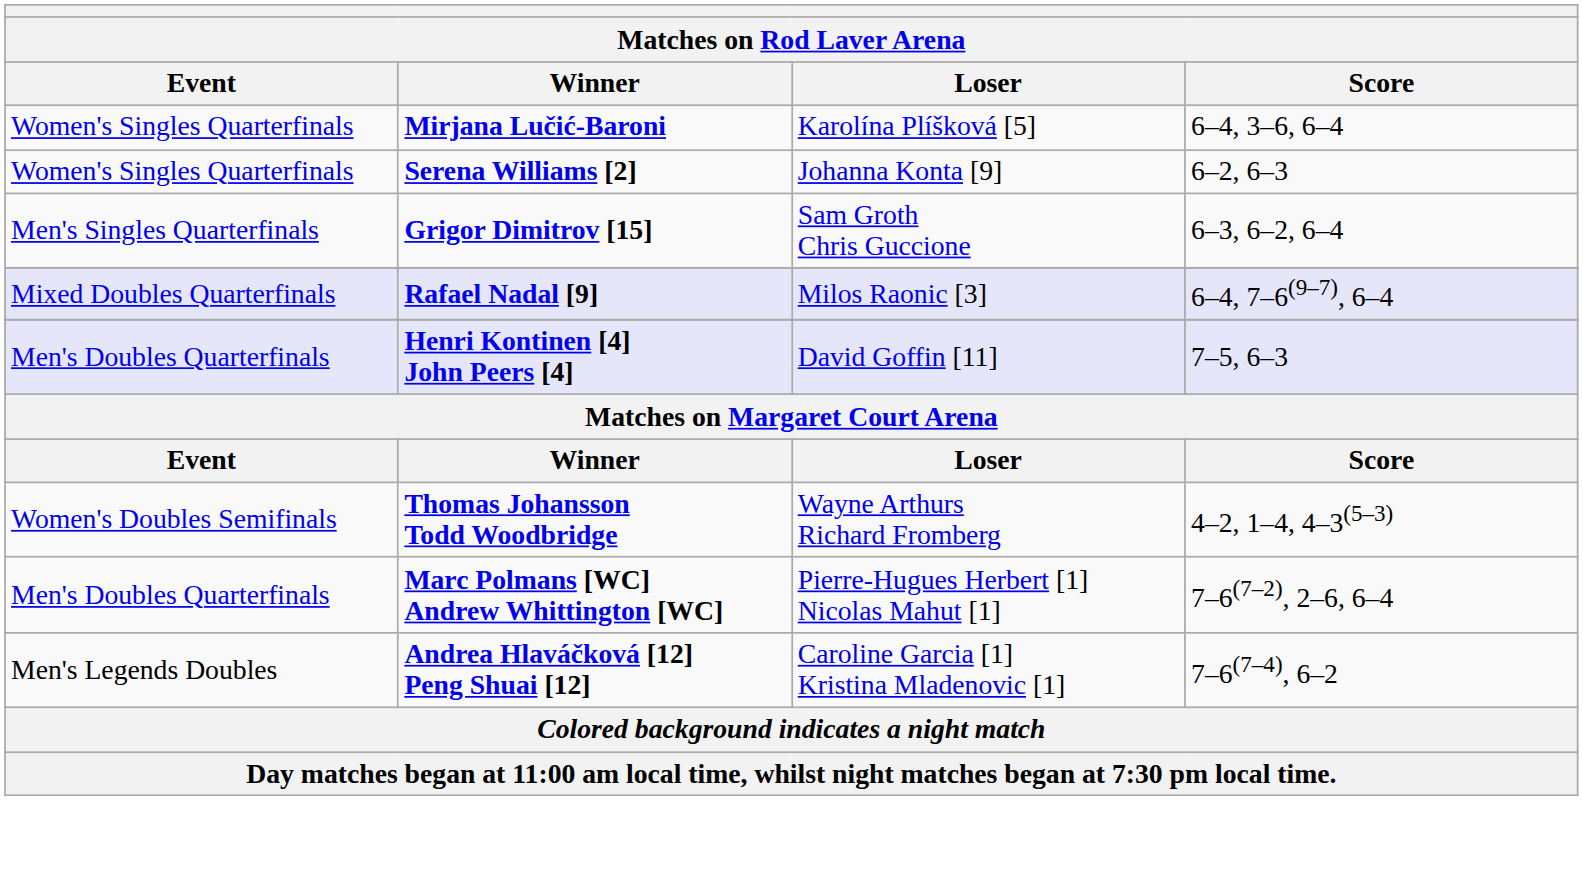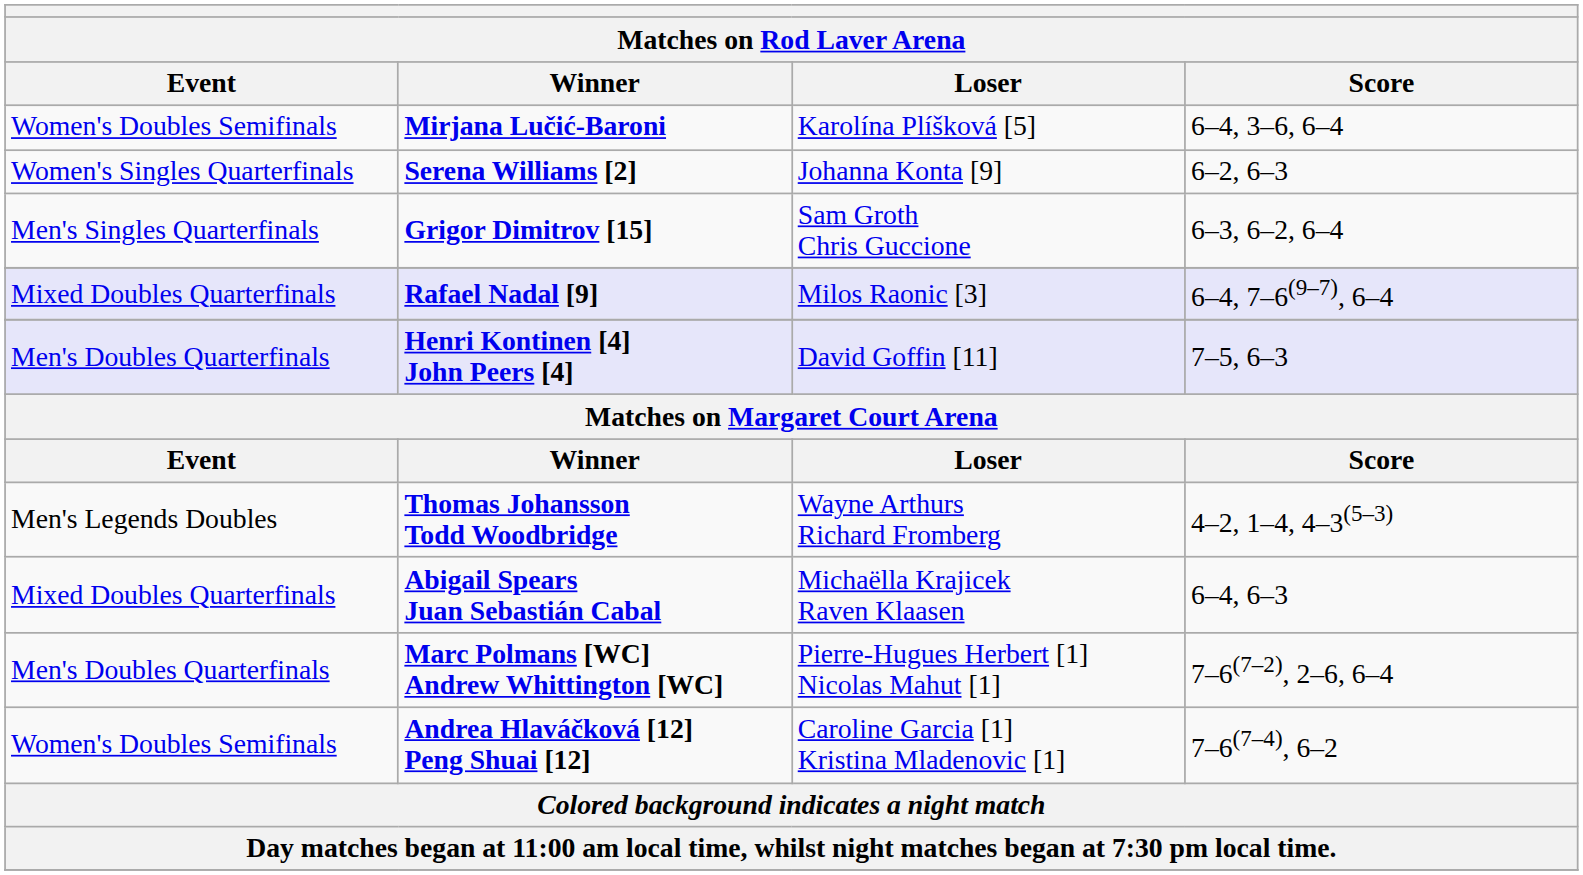 <table class="wikitable collapsible uncollapsed" style="margin:1em auto;">
 <tr>
 <th colspan=4></th>
 </tr>
 <tr>
 <th colspan=4><strong>Matches on <a href='#'>Rod Laver Arena</a></strong></th>
 </tr>
 <tr>
 <th style="width:220px;">Event</th>
 <th style="width:220px;">Winner</th>
 <th style="width:220px;">Loser</th>
 <th style="width:220px;">Score</th>
 </tr>
 <tr>
-<td><a href='#'>Women's Singles Quarterfinals</a></td>
+<td><a href='#'>Women's Doubles Semifinals</a></td>
 <td><strong> <a href='#'>Mirjana Lučić-Baroni</a></strong></td>
 <td> <a href='#'>Karolína Plíšková</a> [5]</td>
 <td>6–4, 3–6, 6–4</td>
 </tr>
 <tr>
 <td><a href='#'>Women's Singles Quarterfinals</a></td>
 <td><strong> <a href='#'>Serena Williams</a> [2]</strong></td>
 <td> <a href='#'>Johanna Konta</a> [9]</td>
 <td>6–2, 6–3</td>
 </tr>
 <tr>
 <td><a href='#'>Men's Singles Quarterfinals</a></td>
 <td><strong> <a href='#'>Grigor Dimitrov</a> [15]</strong></td>
 <td> <a href='#'>Sam Groth</a> <br>  <a href='#'>Chris Guccione</a></td>
 <td>6–3, 6–2, 6–4</td>
 </tr>
 <tr>
 </tr>
 <tr bgcolor="lavender">
 <td><a href='#'>Mixed Doubles Quarterfinals</a></td>
 <td><strong> <a href='#'>Rafael Nadal</a> [9]</strong></td>
 <td> <a href='#'>Milos Raonic</a> [3]</td>
 <td>6–4, 7–6<sup>(9–7)</sup>, 6–4</td>
 </tr>
 <tr>
 </tr>
 <tr bgcolor="lavender">
 <td><a href='#'>Men's Doubles Quarterfinals</a></td>
 <td><strong> <a href='#'>Henri Kontinen</a> [4] <br>  <a href='#'>John Peers</a> [4]</strong></td>
 <td> <a href='#'>David Goffin</a> [11]</td>
 <td>7–5, 6–3</td>
 </tr>
 <tr>
 <th colspan=4><strong>Matches on <a href='#'>Margaret Court Arena</a></strong></th>
 </tr>
 <tr>
 <th style="width:220px;">Event</th>
 <th style="width:220px;">Winner</th>
 <th style="width:220px;">Loser</th>
 <th style="width:220px;">Score</th>
 </tr>
 <tr>
-<td><a href='#'>Women's Doubles Semifinals</a></td>
+<td>Men's Legends Doubles</td>
 <td><strong> <a href='#'>Thomas Johansson</a><br> <a href='#'>Todd Woodbridge</a></strong></td>
 <td> <a href='#'>Wayne Arthurs</a><br> <a href='#'>Richard Fromberg</a></td>
 <td>4–2, 1–4, 4–3<sup>(5–3)</sup></td>
+</tr>
+<tr>
+<td><a href='#'>Mixed Doubles Quarterfinals</a></td>
+<td><strong> <a href='#'>Abigail Spears</a><br> <a href='#'>Juan Sebastián Cabal</a></strong></td>
+<td> <a href='#'>Michaëlla Krajicek</a><br> <a href='#'>Raven Klaasen</a></td>
+<td>6–4, 6–3</td>
 </tr>
 <tr>
 <td><a href='#'>Men's Doubles Quarterfinals</a></td>
 <td><strong> <a href='#'>Marc Polmans</a> [WC]<br> <a href='#'>Andrew Whittington</a> [WC]</strong></td>
 <td> <a href='#'>Pierre-Hugues Herbert</a> [1]<br> <a href='#'>Nicolas Mahut</a> [1]</td>
 <td>7–6<sup>(7–2)</sup>, 2–6, 6–4</td>
 </tr>
 <tr>
-<td>Men's Legends Doubles</td>
+<td><a href='#'>Women's Doubles Semifinals</a></td>
 <td><strong> <a href='#'>Andrea Hlaváčková</a> [12]<br> <a href='#'>Peng Shuai</a> [12]</strong></td>
 <td> <a href='#'>Caroline Garcia</a> [1]<br> <a href='#'>Kristina Mladenovic</a> [1]</td>
 <td>7–6<sup>(7–4)</sup>, 6–2</td>
 </tr>
 <tr>
 <th colspan=4><em>Colored background indicates a night match</em></th>
 </tr>
 <tr>
 <th colspan=4>Day matches began at 11:00 am local time, whilst night matches began at 7:30 pm local time.</th>
 </tr>
 <tr>
 </tr>
 </table>
